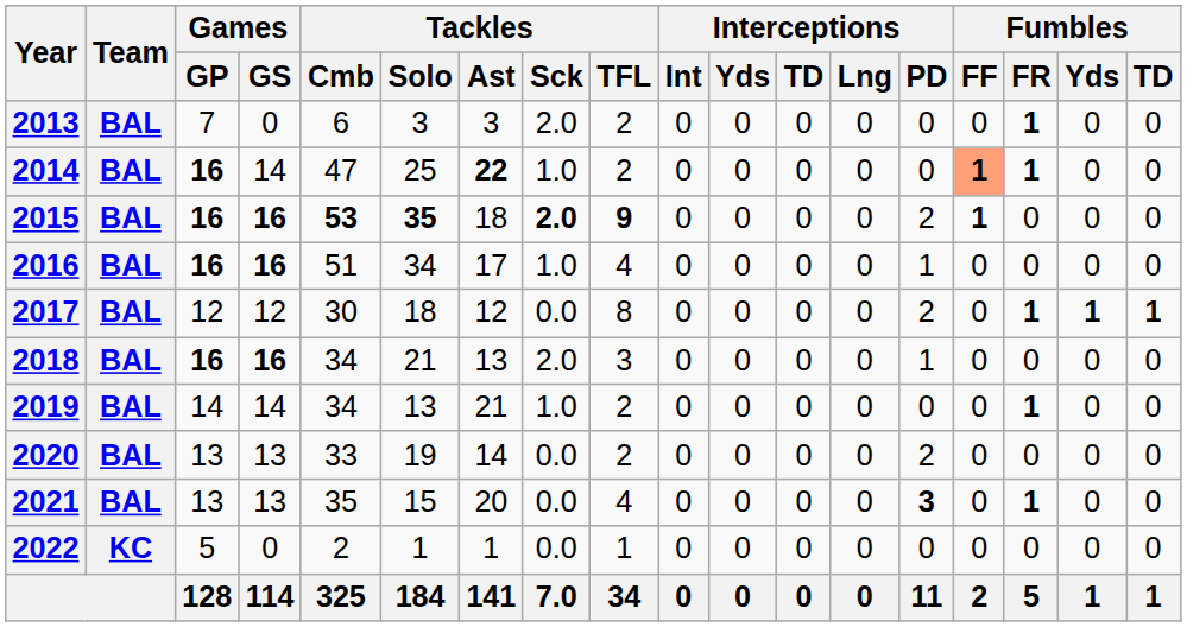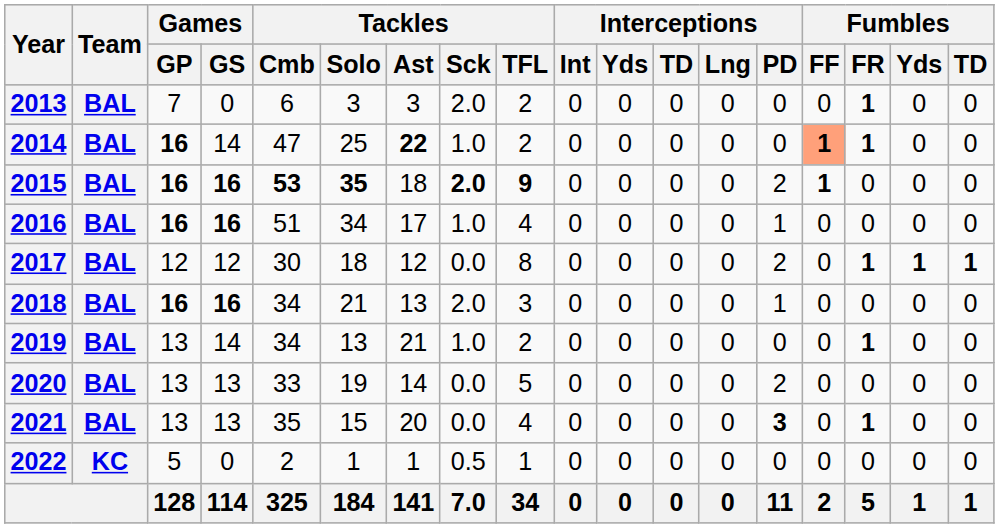 <table class="wikitable" style="text-align:center">
 <tr>
 <th rowspan="2">Year</th>
 <th rowspan="2">Team</th>
 <th colspan="2">Games</th>
 <th colspan="5">Tackles</th>
 <th colspan="5">Interceptions</th>
 <th colspan="4">Fumbles</th>
 </tr>
 <tr>
 <th>GP</th>
 <th>GS</th>
 <th>Cmb</th>
 <th>Solo</th>
 <th>Ast</th>
 <th>Sck</th>
 <th>TFL</th>
 <th>Int</th>
 <th>Yds</th>
 <th>TD</th>
 <th>Lng</th>
 <th>PD</th>
 <th>FF</th>
 <th>FR</th>
 <th>Yds</th>
 <th>TD</th>
 </tr>
 <tr>
 <th><a href='#'>2013</a></th>
 <th><a href='#'>BAL</a></th>
 <td>7</td>
 <td>0</td>
 <td>6</td>
 <td>3</td>
 <td>3</td>
 <td>2.0</td>
 <td>2</td>
 <td>0</td>
 <td>0</td>
 <td>0</td>
 <td>0</td>
 <td>0</td>
 <td>0</td>
 <td><strong>1</strong></td>
 <td>0</td>
 <td>0</td>
 </tr>
 <tr>
 <th><a href='#'>2014</a></th>
 <th><a href='#'>BAL</a></th>
 <td><strong>16</strong></td>
 <td>14</td>
 <td>47</td>
 <td>25</td>
 <td><strong>22</strong></td>
 <td>1.0</td>
 <td>2</td>
 <td>0</td>
 <td>0</td>
 <td>0</td>
 <td>0</td>
 <td>0</td>
 <td style="background: lightsalmon;"><strong>1</strong></td>
 <td><strong>1</strong></td>
 <td>0</td>
 <td>0</td>
 </tr>
 <tr>
 <th><a href='#'>2015</a></th>
 <th><a href='#'>BAL</a></th>
 <td><strong>16</strong></td>
 <td><strong>16</strong></td>
 <td><strong>53</strong></td>
 <td><strong>35</strong></td>
 <td>18</td>
 <td><strong>2.0</strong></td>
 <td><strong>9</strong></td>
 <td>0</td>
 <td>0</td>
 <td>0</td>
 <td>0</td>
 <td>2</td>
 <td><strong>1</strong></td>
 <td>0</td>
 <td>0</td>
 <td>0</td>
 </tr>
 <tr>
 <th><a href='#'>2016</a></th>
 <th><a href='#'>BAL</a></th>
 <td><strong>16</strong></td>
 <td><strong>16</strong></td>
 <td>51</td>
 <td>34</td>
 <td>17</td>
 <td>1.0</td>
 <td>4</td>
 <td>0</td>
 <td>0</td>
 <td>0</td>
 <td>0</td>
 <td>1</td>
 <td>0</td>
 <td>0</td>
 <td>0</td>
 <td>0</td>
 </tr>
 <tr>
 <th><a href='#'>2017</a></th>
 <th><a href='#'>BAL</a></th>
 <td>12</td>
 <td>12</td>
 <td>30</td>
 <td>18</td>
 <td>12</td>
 <td>0.0</td>
 <td>8</td>
 <td>0</td>
 <td>0</td>
 <td>0</td>
 <td>0</td>
 <td>2</td>
 <td>0</td>
 <td><strong>1</strong></td>
 <td><strong>1</strong></td>
 <td><strong>1</strong></td>
 </tr>
 <tr>
 <th><a href='#'>2018</a></th>
 <th><a href='#'>BAL</a></th>
 <td><strong>16</strong></td>
 <td><strong>16</strong></td>
 <td>34</td>
 <td>21</td>
 <td>13</td>
 <td>2.0</td>
 <td>3</td>
 <td>0</td>
 <td>0</td>
 <td>0</td>
 <td>0</td>
 <td>1</td>
 <td>0</td>
 <td>0</td>
 <td>0</td>
 <td>0</td>
 </tr>
 <tr>
 <th><a href='#'>2019</a></th>
 <th><a href='#'>BAL</a></th>
-<td>14</td>
+<td>13</td>
 <td>14</td>
 <td>34</td>
 <td>13</td>
 <td>21</td>
 <td>1.0</td>
 <td>2</td>
 <td>0</td>
 <td>0</td>
 <td>0</td>
 <td>0</td>
 <td>0</td>
 <td>0</td>
 <td><strong>1</strong></td>
 <td>0</td>
 <td>0</td>
 </tr>
 <tr>
 <th><a href='#'>2020</a></th>
 <th><a href='#'>BAL</a></th>
 <td>13</td>
 <td>13</td>
 <td>33</td>
 <td>19</td>
 <td>14</td>
 <td>0.0</td>
-<td>2</td>
+<td>5</td>
 <td>0</td>
 <td>0</td>
 <td>0</td>
 <td>0</td>
 <td>2</td>
 <td>0</td>
 <td>0</td>
 <td>0</td>
 <td>0</td>
 </tr>
 <tr>
 <th><a href='#'>2021</a></th>
 <th><a href='#'>BAL</a></th>
 <td>13</td>
 <td>13</td>
 <td>35</td>
 <td>15</td>
 <td>20</td>
 <td>0.0</td>
 <td>4</td>
 <td>0</td>
 <td>0</td>
 <td>0</td>
 <td>0</td>
 <td><strong>3</strong></td>
 <td>0</td>
 <td><strong>1</strong></td>
 <td>0</td>
 <td>0</td>
 </tr>
 <tr>
 <th><a href='#'>2022</a></th>
 <th><a href='#'>KC</a></th>
 <td>5</td>
 <td>0</td>
 <td>2</td>
 <td>1</td>
 <td>1</td>
-<td>0.0</td>
+<td>0.5</td>
 <td>1</td>
 <td>0</td>
 <td>0</td>
 <td>0</td>
 <td>0</td>
 <td>0</td>
 <td>0</td>
 <td>0</td>
 <td>0</td>
 <td>0</td>
 </tr>
 <tr>
 <th colspan="2"></th>
 <th>128</th>
 <th>114</th>
 <th>325</th>
 <th>184</th>
 <th>141</th>
 <th>7.0</th>
 <th>34</th>
 <th>0</th>
 <th>0</th>
 <th>0</th>
 <th>0</th>
 <th>11</th>
 <th>2</th>
 <th>5</th>
 <th>1</th>
 <th>1</th>
 </tr>
 </table>
